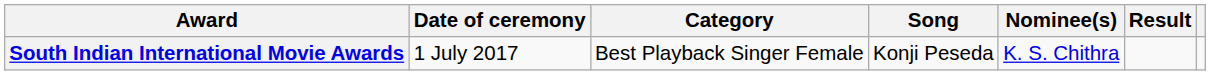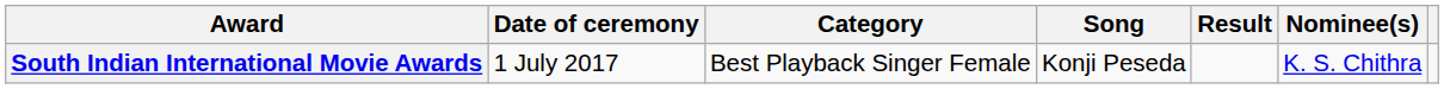 <table class="wikitable plainrowheaders sortable">
 <tr>
 <th scope="col" class="unsortable">Award</th>
 <th scope="col" class="unsortable">Date of ceremony</th>
 <th scope="col" class="unsortable">Category</th>
 <th scope="col" class="unsortable">Song</th>
+<th scope="col" class="unsortable">Result</th>
 <th scope="col" class="unsortable">Nominee(s)</th>
-<th scope="col" class="unsortable">Result</th>
 <th scope="col" class="unsortable"></th>
 </tr>
 <tr>
 <th scope="row" rowspan="1"><a href='#'>South Indian International Movie Awards</a></th>
 <td rowspan="1">1 July 2017</td>
 <td>Best Playback Singer Female</td>
 <td>Konji Peseda</td>
+<td></td>
 <td><a href='#'>K. S. Chithra</a></td>
-<td></td>
 <td style="text-align:center;" rowspan="1"></td>
 </tr>
 </table>
